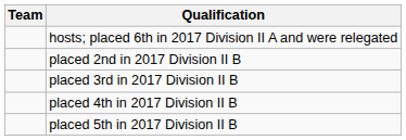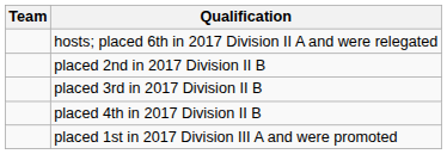 <table class="wikitable">
 <tr>
 <th>Team</th>
 <th>Qualification</th>
 </tr>
 <tr>
 <td></td>
 <td>hosts; placed 6th in 2017 Division II A and were relegated</td>
 </tr>
 <tr>
 <td></td>
 <td>placed 2nd in 2017 Division II B</td>
 </tr>
 <tr>
 <td></td>
 <td>placed 3rd in 2017 Division II B</td>
 </tr>
 <tr>
 <td></td>
 <td>placed 4th in 2017 Division II B</td>
 </tr>
 <tr>
 <td></td>
-<td>placed 5th in 2017 Division II B</td>
+<td>placed 1st in 2017 Division III A and were promoted</td>
 </tr>
 </table>
